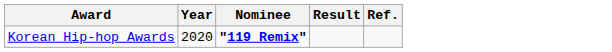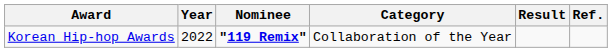 <table class="wikitable">
 <tr>
 <th>Award</th>
 <th>Year</th>
 <th>Nominee</th>
+<th>Category</th>
 <th>Result</th>
 <th>Ref.</th>
 </tr>
 <tr>
 <td><a href='#'>Korean Hip-hop Awards</a></td>
-<td>2020</td>
+<td>2022</td>
 <td><strong>"<a href='#'>119 Remix</a>"</strong></td>
+<td>Collaboration of the Year</td>
 <td></td>
 <td></td>
 </tr>
 </table>
